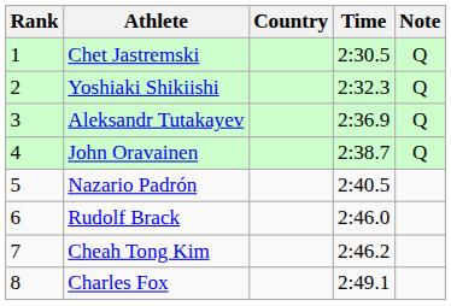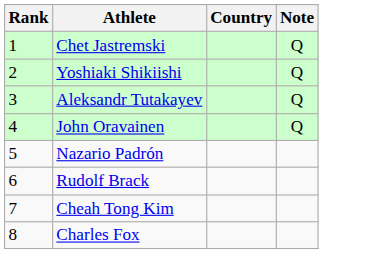 <table class="wikitable sortable">
 <tr>
 <th>Rank</th>
 <th>Athlete</th>
 <th>Country</th>
-<th>Time</th>
 <th>Note</th>
 </tr>
 <tr bgcolor=#CCFFCC>
 <td>1</td>
 <td><a href='#'>Chet Jastremski</a></td>
 <td></td>
-<td>2:30.5</td>
 <td align=center>Q</td>
 </tr>
 <tr bgcolor=#CCFFCC>
 <td>2</td>
 <td><a href='#'>Yoshiaki Shikiishi</a></td>
 <td></td>
-<td>2:32.3</td>
 <td align=center>Q</td>
 </tr>
 <tr bgcolor=#CCFFCC>
 <td>3</td>
 <td><a href='#'>Aleksandr Tutakayev</a></td>
 <td></td>
-<td>2:36.9</td>
 <td align=center>Q</td>
 </tr>
 <tr bgcolor=#CCFFCC>
 <td>4</td>
 <td><a href='#'>John Oravainen</a></td>
 <td></td>
-<td>2:38.7</td>
 <td align=center>Q</td>
 </tr>
 <tr>
 <td>5</td>
 <td><a href='#'>Nazario Padrón</a></td>
 <td></td>
-<td>2:40.5</td>
 <td></td>
 </tr>
 <tr>
 <td>6</td>
 <td><a href='#'>Rudolf Brack</a></td>
 <td></td>
-<td>2:46.0</td>
 <td></td>
 </tr>
 <tr>
 <td>7</td>
 <td><a href='#'>Cheah Tong Kim</a></td>
 <td></td>
-<td>2:46.2</td>
 <td></td>
 </tr>
 <tr>
 <td>8</td>
 <td><a href='#'>Charles Fox</a></td>
 <td></td>
-<td>2:49.1</td>
 <td></td>
 </tr>
 </table>
